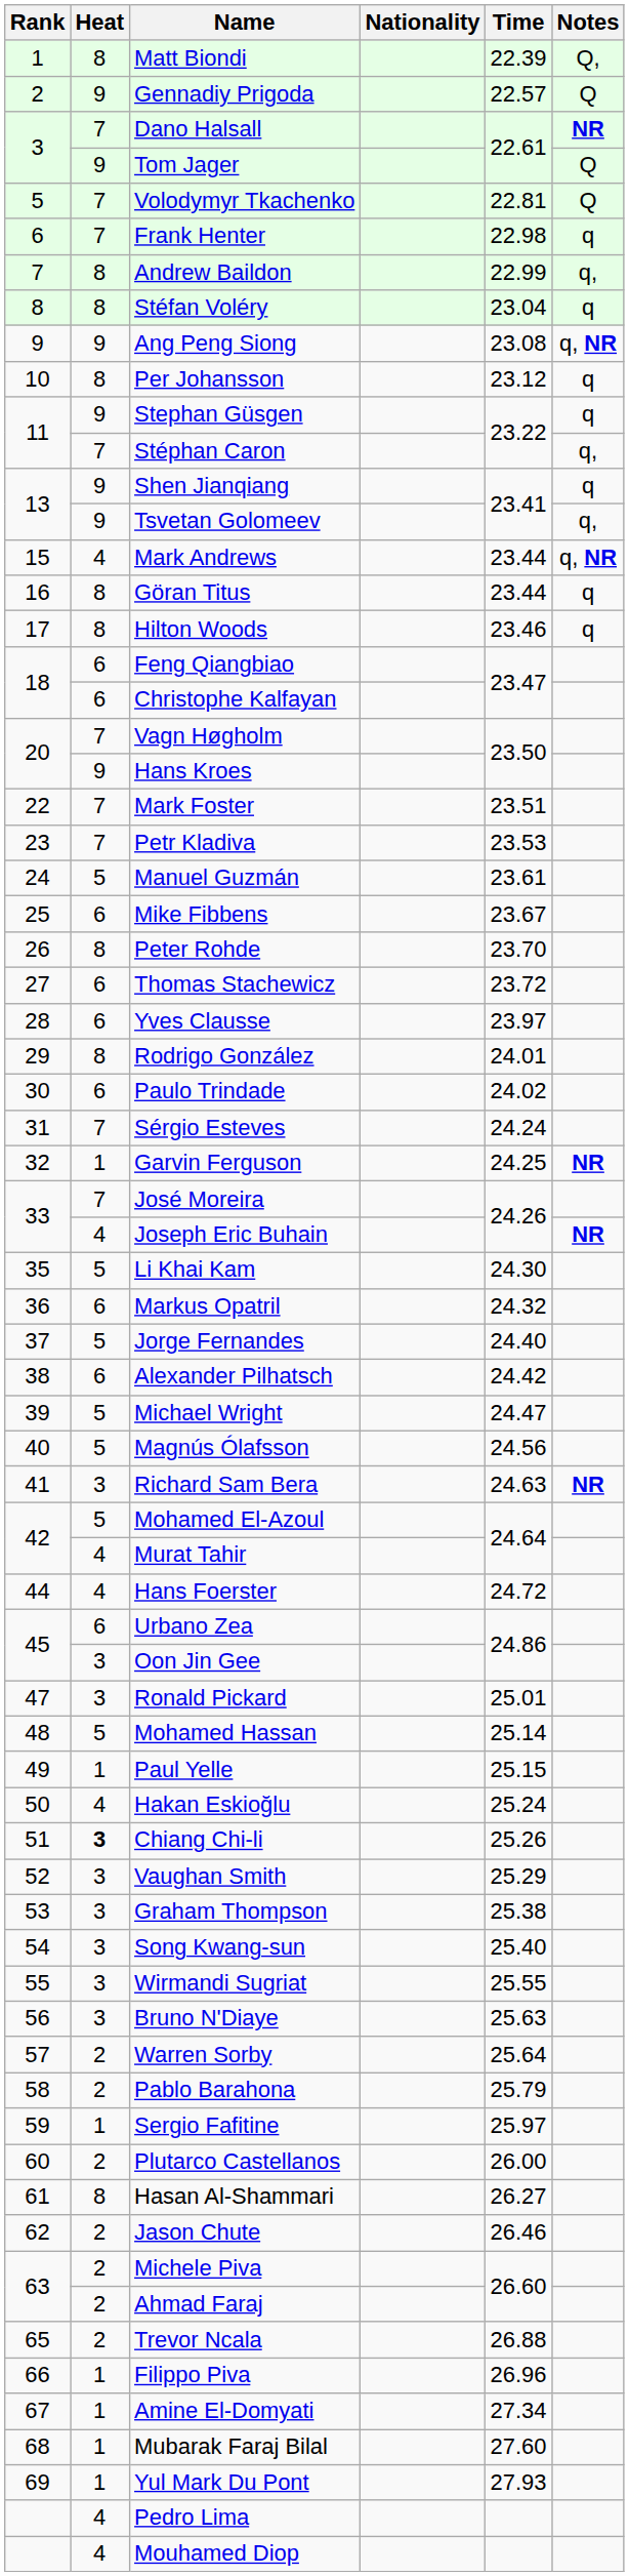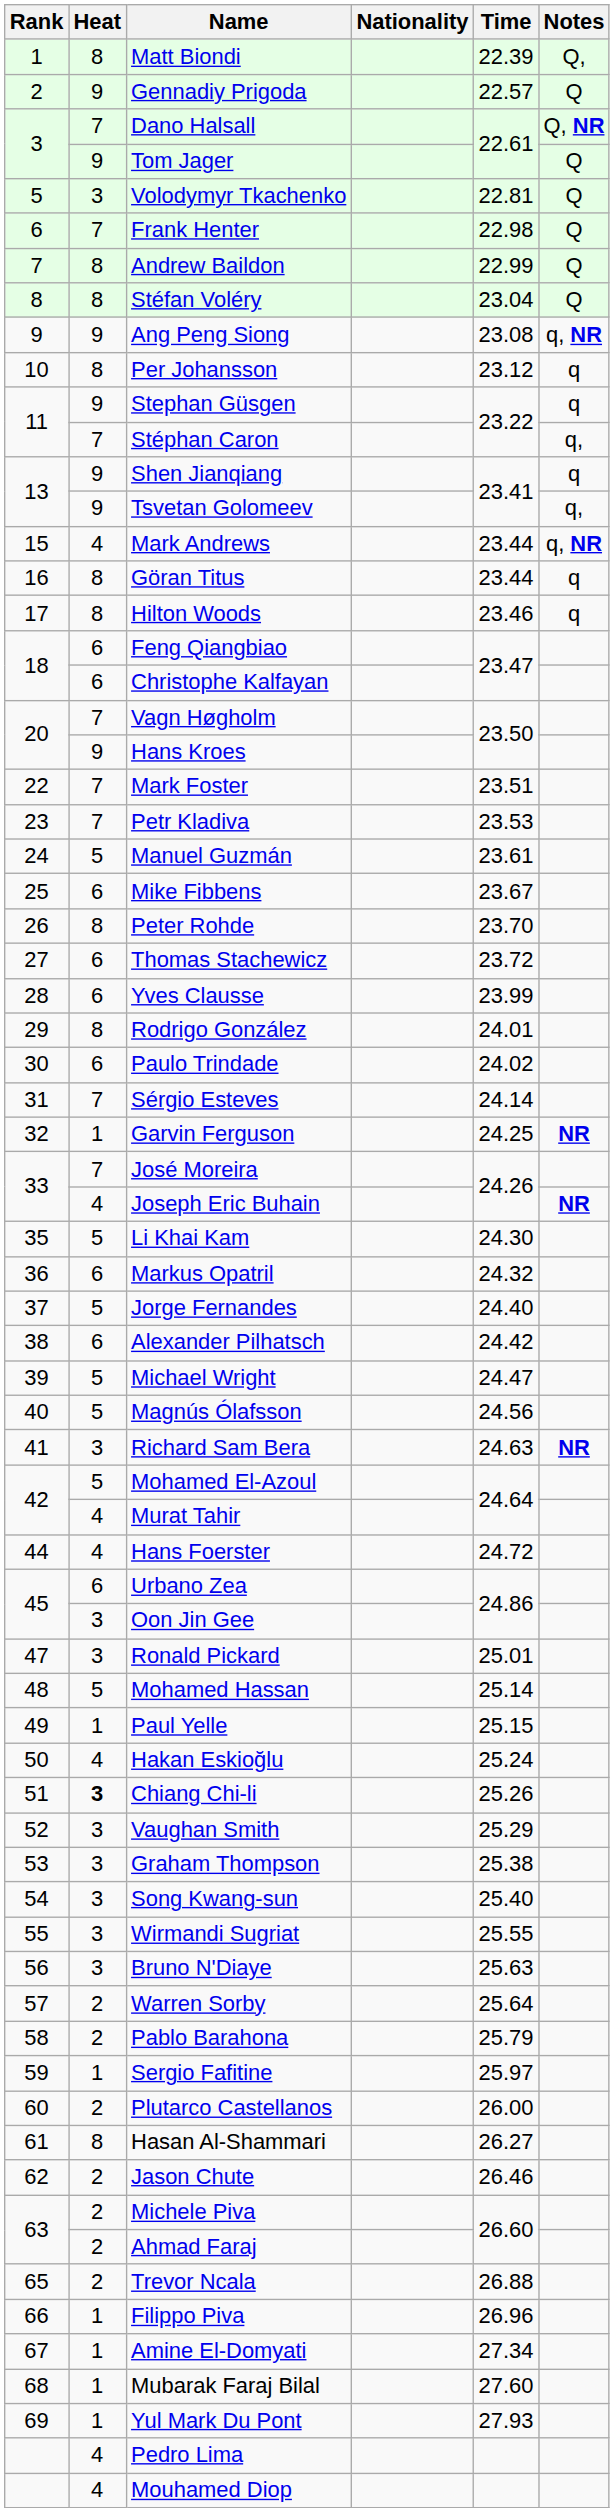 <table class="wikitable sortable" style="text-align:center">
 <tr>
 <th>Rank</th>
 <th>Heat</th>
 <th>Name</th>
 <th>Nationality</th>
 <th>Time</th>
 <th>Notes</th>
 </tr>
 <tr bgcolor=e5ffe5>
 <td>1</td>
 <td>8</td>
 <td align=left><a href='#'>Matt Biondi</a></td>
 <td align=left></td>
 <td>22.39</td>
 <td>Q, </td>
 </tr>
 <tr bgcolor=e5ffe5>
 <td>2</td>
 <td>9</td>
 <td align=left><a href='#'>Gennadiy Prigoda</a></td>
 <td align=left></td>
 <td>22.57</td>
 <td>Q</td>
 </tr>
 <tr bgcolor=e5ffe5>
 <td rowspan=2>3</td>
 <td>7</td>
 <td align=left><a href='#'>Dano Halsall</a></td>
 <td align=left></td>
 <td rowspan=2>22.61</td>
-<td><strong><a href='#'>NR</a></strong></td>
+<td>Q, <strong><a href='#'>NR</a></strong></td>
 </tr>
 <tr bgcolor=e5ffe5>
 <td>9</td>
 <td align=left><a href='#'>Tom Jager</a></td>
 <td align=left></td>
 <td>Q</td>
 </tr>
 <tr bgcolor=e5ffe5>
 <td>5</td>
-<td>7</td>
+<td>3</td>
 <td align=left><a href='#'>Volodymyr Tkachenko</a></td>
 <td align=left></td>
 <td>22.81</td>
 <td>Q</td>
 </tr>
 <tr bgcolor=e5ffe5>
 <td>6</td>
 <td>7</td>
 <td align=left><a href='#'>Frank Henter</a></td>
 <td align=left></td>
 <td>22.98</td>
-<td>q</td>
+<td>Q</td>
 </tr>
 <tr bgcolor=e5ffe5>
 <td>7</td>
 <td>8</td>
 <td align=left><a href='#'>Andrew Baildon</a></td>
 <td align=left></td>
 <td>22.99</td>
-<td>q, </td>
+<td>Q</td>
 </tr>
 <tr bgcolor=e5ffe5>
 <td>8</td>
 <td>8</td>
 <td align=left><a href='#'>Stéfan Voléry</a></td>
 <td align=left></td>
 <td>23.04</td>
-<td>q</td>
+<td>Q</td>
 </tr>
 <tr>
 <td>9</td>
 <td>9</td>
 <td align=left><a href='#'>Ang Peng Siong</a></td>
 <td align=left></td>
 <td>23.08</td>
 <td>q, <strong><a href='#'>NR</a></strong></td>
 </tr>
 <tr>
 <td>10</td>
 <td>8</td>
 <td align=left><a href='#'>Per Johansson</a></td>
 <td align=left></td>
 <td>23.12</td>
 <td>q</td>
 </tr>
 <tr>
 <td rowspan=2>11</td>
 <td>9</td>
 <td align=left><a href='#'>Stephan Güsgen</a></td>
 <td align=left></td>
 <td rowspan=2>23.22</td>
 <td>q</td>
 </tr>
 <tr>
 <td>7</td>
 <td align=left><a href='#'>Stéphan Caron</a></td>
 <td align=left></td>
 <td>q, </td>
 </tr>
 <tr>
 <td rowspan=2>13</td>
 <td>9</td>
 <td align=left><a href='#'>Shen Jianqiang</a></td>
 <td align=left></td>
 <td rowspan=2>23.41</td>
 <td>q</td>
 </tr>
 <tr>
 <td>9</td>
 <td align=left><a href='#'>Tsvetan Golomeev</a></td>
 <td align=left></td>
 <td>q, </td>
 </tr>
 <tr>
 <td>15</td>
 <td>4</td>
 <td align=left><a href='#'>Mark Andrews</a></td>
 <td align=left></td>
 <td>23.44</td>
 <td>q, <strong><a href='#'>NR</a></strong></td>
 </tr>
 <tr>
 <td>16</td>
 <td>8</td>
 <td align=left><a href='#'>Göran Titus</a></td>
 <td align=left></td>
 <td>23.44</td>
 <td>q</td>
 </tr>
 <tr>
 <td>17</td>
 <td>8</td>
 <td align=left><a href='#'>Hilton Woods</a></td>
 <td align=left></td>
 <td>23.46</td>
 <td>q</td>
 </tr>
 <tr>
 <td rowspan=2>18</td>
 <td>6</td>
 <td align=left><a href='#'>Feng Qiangbiao</a></td>
 <td align=left></td>
 <td rowspan=2>23.47</td>
 <td></td>
 </tr>
 <tr>
 <td>6</td>
 <td align=left><a href='#'>Christophe Kalfayan</a></td>
 <td align=left></td>
 <td></td>
 </tr>
 <tr>
 <td rowspan=2>20</td>
 <td>7</td>
 <td align=left><a href='#'>Vagn Høgholm</a></td>
 <td align=left></td>
 <td rowspan=2>23.50</td>
 <td></td>
 </tr>
 <tr>
 <td>9</td>
 <td align=left><a href='#'>Hans Kroes</a></td>
 <td align=left></td>
 <td></td>
 </tr>
 <tr>
 <td>22</td>
 <td>7</td>
 <td align=left><a href='#'>Mark Foster</a></td>
 <td align=left></td>
 <td>23.51</td>
 <td></td>
 </tr>
 <tr>
 <td>23</td>
 <td>7</td>
 <td align=left><a href='#'>Petr Kladiva</a></td>
 <td align=left></td>
 <td>23.53</td>
 <td></td>
 </tr>
 <tr>
 <td>24</td>
 <td>5</td>
 <td align=left><a href='#'>Manuel Guzmán</a></td>
 <td align=left></td>
 <td>23.61</td>
 <td></td>
 </tr>
 <tr>
 <td>25</td>
 <td>6</td>
 <td align=left><a href='#'>Mike Fibbens</a></td>
 <td align=left></td>
 <td>23.67</td>
 <td></td>
 </tr>
 <tr>
 <td>26</td>
 <td>8</td>
 <td align=left><a href='#'>Peter Rohde</a></td>
 <td align=left></td>
 <td>23.70</td>
 <td></td>
 </tr>
 <tr>
 <td>27</td>
 <td>6</td>
 <td align=left><a href='#'>Thomas Stachewicz</a></td>
 <td align=left></td>
 <td>23.72</td>
 <td></td>
 </tr>
 <tr>
 <td>28</td>
 <td>6</td>
 <td align=left><a href='#'>Yves Clausse</a></td>
 <td align=left></td>
-<td>23.97</td>
+<td>23.99</td>
 <td></td>
 </tr>
 <tr>
 <td>29</td>
 <td>8</td>
 <td align=left><a href='#'>Rodrigo González</a></td>
 <td align=left></td>
 <td>24.01</td>
 <td></td>
 </tr>
 <tr>
 <td>30</td>
 <td>6</td>
 <td align=left><a href='#'>Paulo Trindade</a></td>
 <td align=left></td>
 <td>24.02</td>
 <td></td>
 </tr>
 <tr>
 <td>31</td>
 <td>7</td>
 <td align=left><a href='#'>Sérgio Esteves</a></td>
 <td align=left></td>
-<td>24.24</td>
+<td>24.14</td>
 <td></td>
 </tr>
 <tr>
 <td>32</td>
 <td>1</td>
 <td align=left><a href='#'>Garvin Ferguson</a></td>
 <td align=left></td>
 <td>24.25</td>
 <td><strong><a href='#'>NR</a></strong></td>
 </tr>
 <tr>
 <td rowspan=2>33</td>
 <td>7</td>
 <td align=left><a href='#'>José Moreira</a></td>
 <td align=left></td>
 <td rowspan=2>24.26</td>
 <td></td>
 </tr>
 <tr>
 <td>4</td>
 <td align=left><a href='#'>Joseph Eric Buhain</a></td>
 <td align=left></td>
 <td><strong><a href='#'>NR</a></strong></td>
 </tr>
 <tr>
 <td>35</td>
 <td>5</td>
 <td align=left><a href='#'>Li Khai Kam</a></td>
 <td align=left></td>
 <td>24.30</td>
 <td></td>
 </tr>
 <tr>
 <td>36</td>
 <td>6</td>
 <td align=left><a href='#'>Markus Opatril</a></td>
 <td align=left></td>
 <td>24.32</td>
 <td></td>
 </tr>
 <tr>
 <td>37</td>
 <td>5</td>
 <td align=left><a href='#'>Jorge Fernandes</a></td>
 <td align=left></td>
 <td>24.40</td>
 <td></td>
 </tr>
 <tr>
 <td>38</td>
 <td>6</td>
 <td align=left><a href='#'>Alexander Pilhatsch</a></td>
 <td align=left></td>
 <td>24.42</td>
 <td></td>
 </tr>
 <tr>
 <td>39</td>
 <td>5</td>
 <td align=left><a href='#'>Michael Wright</a></td>
 <td align=left></td>
 <td>24.47</td>
 <td></td>
 </tr>
 <tr>
 <td>40</td>
 <td>5</td>
 <td align=left><a href='#'>Magnús Ólafsson</a></td>
 <td align=left></td>
 <td>24.56</td>
 <td></td>
 </tr>
 <tr>
 <td>41</td>
 <td>3</td>
 <td align=left><a href='#'>Richard Sam Bera</a></td>
 <td align=left></td>
 <td>24.63</td>
 <td><strong><a href='#'>NR</a></strong></td>
 </tr>
 <tr>
 <td rowspan=2>42</td>
 <td>5</td>
 <td align=left><a href='#'>Mohamed El-Azoul</a></td>
 <td align=left></td>
 <td rowspan=2>24.64</td>
 <td></td>
 </tr>
 <tr>
 <td>4</td>
 <td align=left><a href='#'>Murat Tahir</a></td>
 <td align=left></td>
 <td></td>
 </tr>
 <tr>
 <td>44</td>
 <td>4</td>
 <td align=left><a href='#'>Hans Foerster</a></td>
 <td align=left></td>
 <td>24.72</td>
 <td></td>
 </tr>
 <tr>
 <td rowspan=2>45</td>
 <td>6</td>
 <td align=left><a href='#'>Urbano Zea</a></td>
 <td align=left></td>
 <td rowspan=2>24.86</td>
 <td></td>
 </tr>
 <tr>
 <td>3</td>
 <td align=left><a href='#'>Oon Jin Gee</a></td>
 <td align=left></td>
 <td></td>
 </tr>
 <tr>
 <td>47</td>
 <td>3</td>
 <td align=left><a href='#'>Ronald Pickard</a></td>
 <td align=left></td>
 <td>25.01</td>
 <td></td>
 </tr>
 <tr>
 <td>48</td>
 <td>5</td>
 <td align=left><a href='#'>Mohamed Hassan</a></td>
 <td align=left></td>
 <td>25.14</td>
 <td></td>
 </tr>
 <tr>
 <td>49</td>
 <td>1</td>
 <td align=left><a href='#'>Paul Yelle</a></td>
 <td align=left></td>
 <td>25.15</td>
 <td></td>
 </tr>
 <tr>
 <td>50</td>
 <td>4</td>
 <td align=left><a href='#'>Hakan Eskioğlu</a></td>
 <td align=left></td>
 <td>25.24</td>
 <td></td>
 </tr>
 <tr>
 <td>51</td>
 <td><strong>3</strong></td>
 <td align=left><a href='#'>Chiang Chi-li</a></td>
 <td align=left></td>
 <td>25.26</td>
 <td></td>
 </tr>
 <tr>
 <td>52</td>
 <td>3</td>
 <td align=left><a href='#'>Vaughan Smith</a></td>
 <td align=left></td>
 <td>25.29</td>
 <td></td>
 </tr>
 <tr>
 <td>53</td>
 <td>3</td>
 <td align=left><a href='#'>Graham Thompson</a></td>
 <td align=left></td>
 <td>25.38</td>
 <td></td>
 </tr>
 <tr>
 <td>54</td>
 <td>3</td>
 <td align=left><a href='#'>Song Kwang-sun</a></td>
 <td align=left></td>
 <td>25.40</td>
 <td></td>
 </tr>
 <tr>
 <td>55</td>
 <td>3</td>
 <td align=left><a href='#'>Wirmandi Sugriat</a></td>
 <td align=left></td>
 <td>25.55</td>
 <td></td>
 </tr>
 <tr>
 <td>56</td>
 <td>3</td>
 <td align=left><a href='#'>Bruno N'Diaye</a></td>
 <td align=left></td>
 <td>25.63</td>
 <td></td>
 </tr>
 <tr>
 <td>57</td>
 <td>2</td>
 <td align=left><a href='#'>Warren Sorby</a></td>
 <td align=left></td>
 <td>25.64</td>
 <td></td>
 </tr>
 <tr>
 <td>58</td>
 <td>2</td>
 <td align=left><a href='#'>Pablo Barahona</a></td>
 <td align=left></td>
 <td>25.79</td>
 <td></td>
 </tr>
 <tr>
 <td>59</td>
 <td>1</td>
 <td align=left><a href='#'>Sergio Fafitine</a></td>
 <td align=left></td>
 <td>25.97</td>
 <td></td>
 </tr>
 <tr>
 <td>60</td>
 <td>2</td>
 <td align=left><a href='#'>Plutarco Castellanos</a></td>
 <td align=left></td>
 <td>26.00</td>
 <td></td>
 </tr>
 <tr>
 <td>61</td>
 <td>8</td>
 <td align=left>Hasan Al-Shammari</td>
 <td align=left></td>
 <td>26.27</td>
 <td></td>
 </tr>
 <tr>
 <td>62</td>
 <td>2</td>
 <td align=left><a href='#'>Jason Chute</a></td>
 <td align=left></td>
 <td>26.46</td>
 <td></td>
 </tr>
 <tr>
 <td rowspan=2>63</td>
 <td>2</td>
 <td align=left><a href='#'>Michele Piva</a></td>
 <td align=left></td>
 <td rowspan=2>26.60</td>
 <td></td>
 </tr>
 <tr>
 <td>2</td>
 <td align=left><a href='#'>Ahmad Faraj</a></td>
 <td align=left></td>
 <td></td>
 </tr>
 <tr>
 <td>65</td>
 <td>2</td>
 <td align=left><a href='#'>Trevor Ncala</a></td>
 <td align=left></td>
 <td>26.88</td>
 <td></td>
 </tr>
 <tr>
 <td>66</td>
 <td>1</td>
 <td align=left><a href='#'>Filippo Piva</a></td>
 <td align=left></td>
 <td>26.96</td>
 <td></td>
 </tr>
 <tr>
 <td>67</td>
 <td>1</td>
 <td align=left><a href='#'>Amine El-Domyati</a></td>
 <td align=left></td>
 <td>27.34</td>
 <td></td>
 </tr>
 <tr>
 <td>68</td>
 <td>1</td>
 <td align=left>Mubarak Faraj Bilal</td>
 <td align=left></td>
 <td>27.60</td>
 <td></td>
 </tr>
 <tr>
 <td>69</td>
 <td>1</td>
 <td align=left><a href='#'>Yul Mark Du Pont</a></td>
 <td align=left></td>
 <td>27.93</td>
 <td></td>
 </tr>
 <tr>
 <td></td>
 <td>4</td>
 <td align=left><a href='#'>Pedro Lima</a></td>
 <td align=left></td>
 <td></td>
 <td></td>
 </tr>
 <tr>
 <td></td>
 <td>4</td>
 <td align=left><a href='#'>Mouhamed Diop</a></td>
 <td align=left></td>
 <td></td>
 <td></td>
 </tr>
 </table>
